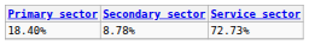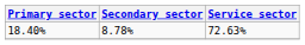 <table class="wikitable" border="1">
 <tr>
 <th><a href='#'>Primary sector</a></th>
 <th><a href='#'>Secondary sector</a></th>
 <th><a href='#'>Service sector</a></th>
 </tr>
 <tr>
 <td>18.40%</td>
 <td>8.78%</td>
-<td>72.73%</td>
+<td>72.63%</td>
 </tr>
 <tr>
 </tr>
 </table>
